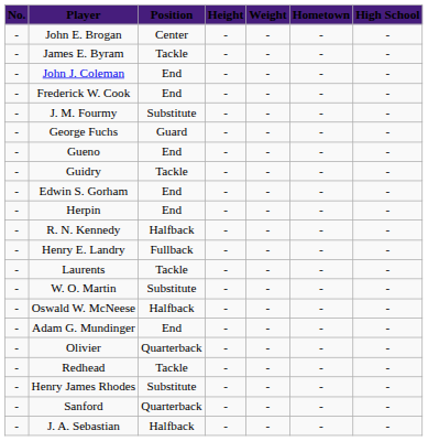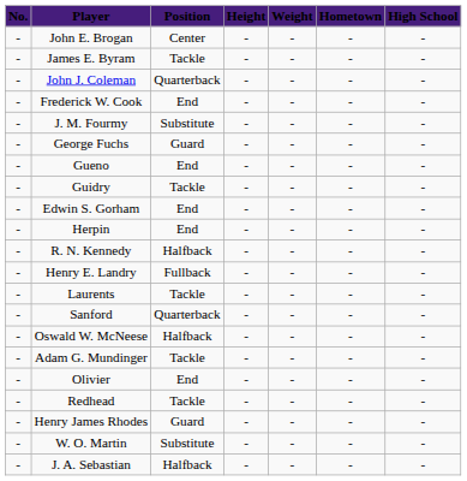 <table class="wikitable">
 <tr style="text-align:center;">
 <th style="background:#461d7c;" align="center"><span>No.</span></th>
 <th style="background:#461d7c;" align="center"><span>Player</span></th>
 <th style="background:#461d7c;" align="center"><span>Position</span></th>
 <th style="background:#461d7c;" align="center"><span>Height</span></th>
 <th style="background:#461d7c;" align="center"><span>Weight</span></th>
 <th style="background:#461d7c;" align="center"><span>Hometown</span></th>
 <th style="background:#461d7c;" align="center"><span>High School</span></th>
 </tr>
 <tr style="text-align:center;">
 <td>-</td>
 <td>John E. Brogan</td>
 <td>Center</td>
 <td>-</td>
 <td>-</td>
 <td>-</td>
 <td>-</td>
 </tr>
 <tr style="text-align:center;">
 <td>-</td>
 <td>James E. Byram</td>
 <td>Tackle</td>
 <td>-</td>
 <td>-</td>
 <td>-</td>
 <td>-</td>
 </tr>
 <tr style="text-align:center;">
 <td>-</td>
 <td><a href='#'>John J. Coleman</a></td>
-<td>End</td>
+<td>Quarterback</td>
 <td>-</td>
 <td>-</td>
 <td>-</td>
 <td>-</td>
 </tr>
 <tr style="text-align:center;">
 <td>-</td>
 <td>Frederick W. Cook</td>
 <td>End</td>
 <td>-</td>
 <td>-</td>
 <td>-</td>
 <td>-</td>
 </tr>
 <tr style="text-align:center;">
 <td>-</td>
 <td>J. M. Fourmy</td>
 <td>Substitute</td>
 <td>-</td>
 <td>-</td>
 <td>-</td>
 <td>-</td>
 </tr>
 <tr style="text-align:center;">
 <td>-</td>
 <td>George Fuchs</td>
 <td>Guard</td>
 <td>-</td>
 <td>-</td>
 <td>-</td>
 <td>-</td>
 </tr>
 <tr style="text-align:center;">
 <td>-</td>
 <td>Gueno</td>
 <td>End</td>
 <td>-</td>
 <td>-</td>
 <td>-</td>
 <td>-</td>
 </tr>
 <tr style="text-align:center;">
 <td>-</td>
 <td>Guidry</td>
 <td>Tackle</td>
 <td>-</td>
 <td>-</td>
 <td>-</td>
 <td>-</td>
 </tr>
 <tr style="text-align:center;">
 <td>-</td>
 <td>Edwin S. Gorham</td>
 <td>End</td>
 <td>-</td>
 <td>-</td>
 <td>-</td>
 <td>-</td>
 </tr>
 <tr style="text-align:center;">
 <td>-</td>
 <td>Herpin</td>
 <td>End</td>
 <td>-</td>
 <td>-</td>
 <td>-</td>
 <td>-</td>
 </tr>
 <tr style="text-align:center;">
 <td>-</td>
 <td>R. N. Kennedy</td>
 <td>Halfback</td>
 <td>-</td>
 <td>-</td>
 <td>-</td>
 <td>-</td>
 </tr>
 <tr style="text-align:center;">
 <td>-</td>
 <td>Henry E. Landry</td>
 <td>Fullback</td>
 <td>-</td>
 <td>-</td>
 <td>-</td>
 <td>-</td>
 </tr>
 <tr style="text-align:center;">
 <td>-</td>
 <td>Laurents</td>
 <td>Tackle</td>
 <td>-</td>
 <td>-</td>
 <td>-</td>
 <td>-</td>
 </tr>
 <tr style="text-align:center;">
 <td>-</td>
-<td>W. O. Martin</td>
-<td>Substitute</td>
+<td>Sanford</td>
+<td>Quarterback</td>
 <td>-</td>
 <td>-</td>
 <td>-</td>
 <td>-</td>
 </tr>
 <tr style="text-align:center;">
 <td>-</td>
 <td>Oswald W. McNeese</td>
 <td>Halfback</td>
 <td>-</td>
 <td>-</td>
 <td>-</td>
 <td>-</td>
 </tr>
 <tr style="text-align:center;">
 <td>-</td>
 <td>Adam G. Mundinger</td>
-<td>End</td>
+<td>Tackle</td>
 <td>-</td>
 <td>-</td>
 <td>-</td>
 <td>-</td>
 </tr>
 <tr style="text-align:center;">
 <td>-</td>
 <td>Olivier</td>
-<td>Quarterback</td>
+<td>End</td>
 <td>-</td>
 <td>-</td>
 <td>-</td>
 <td>-</td>
 </tr>
 <tr style="text-align:center;">
 <td>-</td>
 <td>Redhead</td>
 <td>Tackle</td>
 <td>-</td>
 <td>-</td>
 <td>-</td>
 <td>-</td>
 </tr>
 <tr style="text-align:center;">
 <td>-</td>
 <td>Henry James Rhodes</td>
-<td>Substitute</td>
+<td>Guard</td>
 <td>-</td>
 <td>-</td>
 <td>-</td>
 <td>-</td>
 </tr>
 <tr style="text-align:center;">
 <td>-</td>
-<td>Sanford</td>
-<td>Quarterback</td>
+<td>W. O. Martin</td>
+<td>Substitute</td>
 <td>-</td>
 <td>-</td>
 <td>-</td>
 <td>-</td>
 </tr>
 <tr style="text-align:center;">
 <td>-</td>
 <td>J. A. Sebastian</td>
 <td>Halfback</td>
 <td>-</td>
 <td>-</td>
 <td>-</td>
 <td>-</td>
 </tr>
 </table>
